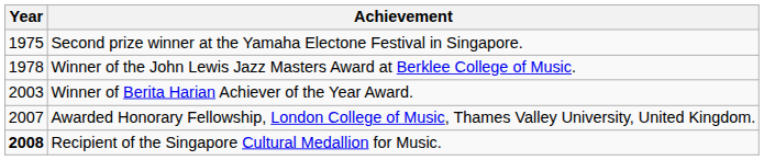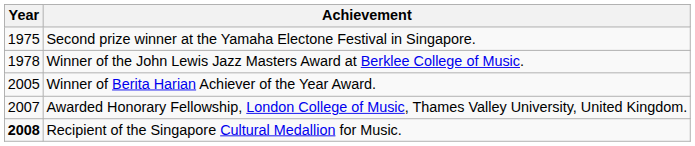 <table class="wikitable">
 <tr>
 <th>Year</th>
 <th>Achievement</th>
 </tr>
 <tr>
 <td>1975</td>
 <td>Second prize winner at the Yamaha Electone Festival in Singapore.</td>
 </tr>
 <tr>
 <td>1978</td>
 <td>Winner of the John Lewis Jazz Masters Award at <a href='#'>Berklee College of Music</a>.</td>
 </tr>
 <tr>
-<td>2003</td>
+<td>2005</td>
 <td>Winner of <a href='#'>Berita Harian</a> Achiever of the Year Award.</td>
 </tr>
 <tr>
 <td>2007</td>
 <td>Awarded Honorary Fellowship, <a href='#'>London College of Music</a>, Thames Valley University, United Kingdom.</td>
 </tr>
 <tr>
 <td><strong>2008</strong></td>
 <td>Recipient of the Singapore <a href='#'>Cultural Medallion</a> for Music.</td>
 </tr>
 </table>
